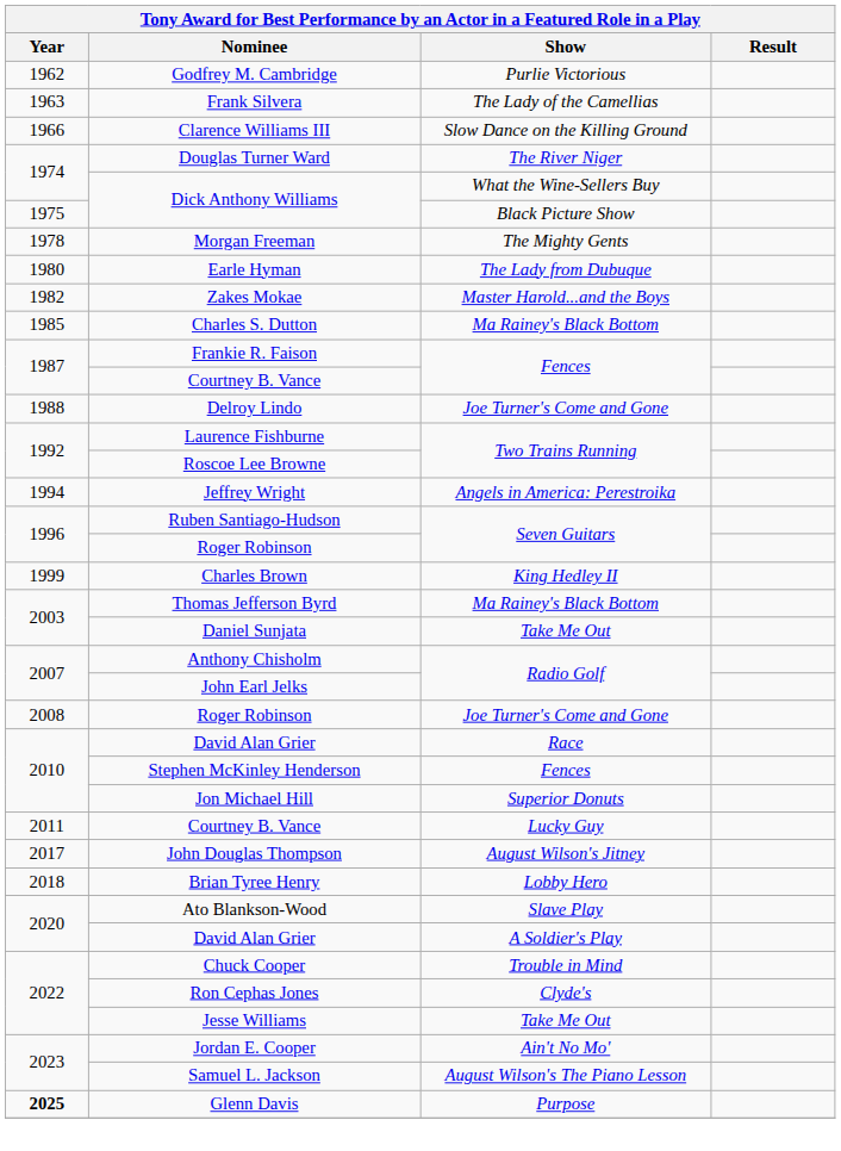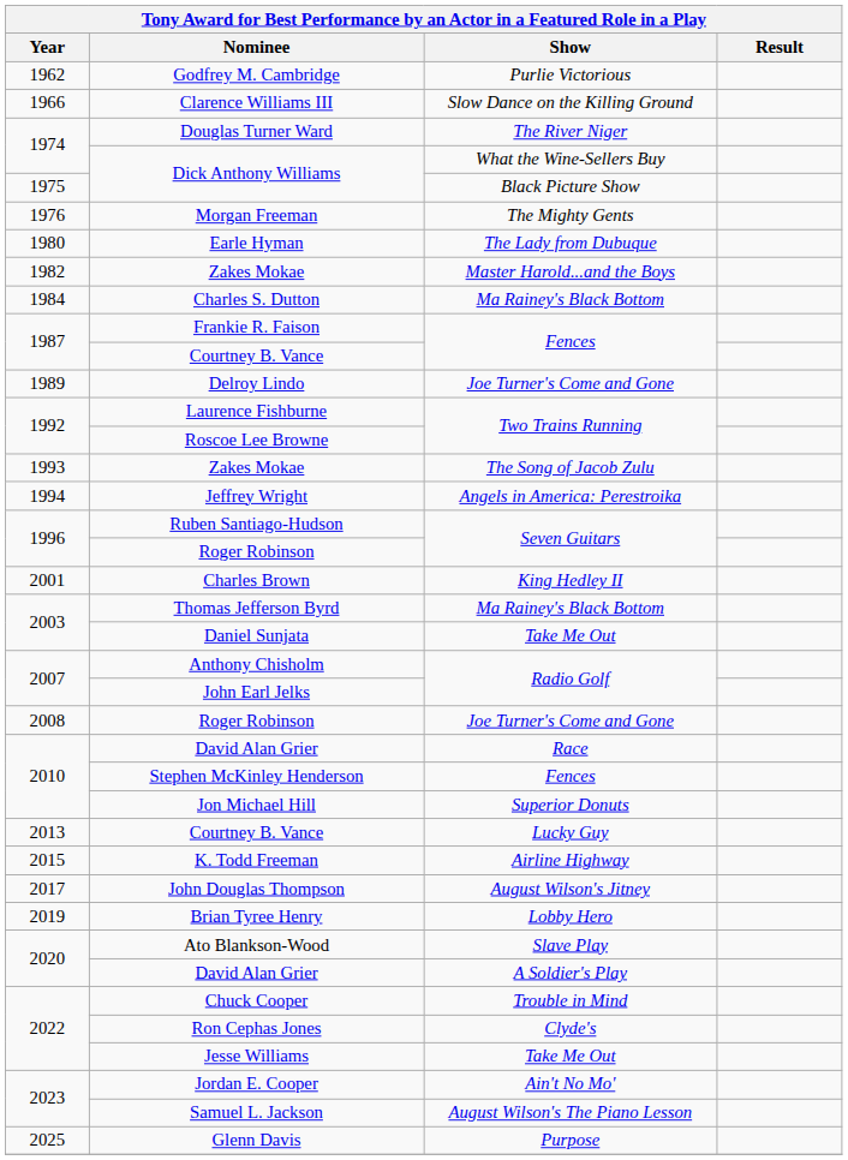 <table class="wikitable" width="60%" style="text-align: center">
 <tr>
 <th colspan="4"><a href='#'>Tony Award for Best Performance by an Actor in a Featured Role in a Play</a></th>
 </tr>
 <tr>
 <th style="width:10%;">Year</th>
 <th style="width:40%;">Nominee</th>
 <th style="width:35%;">Show</th>
 <th style="width:15%;">Result</th>
 </tr>
 <tr>
 <td>1962</td>
 <td><a href='#'>Godfrey M. Cambridge</a></td>
 <td><em>Purlie Victorious</em></td>
-<td></td>
-</tr>
-<tr>
-<td>1963</td>
-<td><a href='#'>Frank Silvera</a></td>
-<td><em>The Lady of the Camellias</em></td>
 <td></td>
 </tr>
 <tr>
 <td>1966</td>
 <td><a href='#'>Clarence Williams III</a></td>
 <td><em>Slow Dance on the Killing Ground</em></td>
 <td></td>
 </tr>
 <tr>
 <td rowspan="2">1974</td>
 <td><a href='#'>Douglas Turner Ward</a></td>
 <td><em><a href='#'>The River Niger</a></em></td>
 <td></td>
 </tr>
 <tr>
 <td rowspan="2"><a href='#'>Dick Anthony Williams</a></td>
 <td><em>What the Wine-Sellers Buy</em></td>
 <td></td>
 </tr>
 <tr>
 <td>1975</td>
 <td><em>Black Picture Show</em></td>
 <td></td>
 </tr>
 <tr>
-<td>1978</td>
+<td>1976</td>
 <td><a href='#'>Morgan Freeman</a></td>
 <td><em>The Mighty Gents</em></td>
 <td></td>
 </tr>
 <tr>
 <td>1980</td>
 <td><a href='#'>Earle Hyman</a></td>
 <td><em><a href='#'>The Lady from Dubuque</a></em></td>
 <td></td>
 </tr>
 <tr>
 <td>1982</td>
 <td><a href='#'>Zakes Mokae</a></td>
 <td><em><a href='#'>Master Harold...and the Boys</a></em></td>
 <td></td>
 </tr>
 <tr>
-<td>1985</td>
+<td>1984</td>
 <td><a href='#'>Charles S. Dutton</a></td>
 <td><em><a href='#'>Ma Rainey's Black Bottom</a></em></td>
 <td></td>
 </tr>
 <tr>
 <td rowspan="2">1987</td>
 <td><a href='#'>Frankie R. Faison</a></td>
 <td rowspan="2"><em><a href='#'>Fences</a></em></td>
 <td></td>
 </tr>
 <tr>
 <td><a href='#'>Courtney B. Vance</a></td>
 <td></td>
 </tr>
 <tr>
-<td>1988</td>
+<td>1989</td>
 <td><a href='#'>Delroy Lindo</a></td>
 <td><em><a href='#'>Joe Turner's Come and Gone</a></em></td>
 <td></td>
 </tr>
 <tr>
 <td rowspan="2">1992</td>
 <td><a href='#'>Laurence Fishburne</a></td>
 <td rowspan="2"><em><a href='#'>Two Trains Running</a></em></td>
 <td></td>
 </tr>
 <tr>
 <td><a href='#'>Roscoe Lee Browne</a></td>
+<td></td>
+</tr>
+<tr>
+<td>1993</td>
+<td><a href='#'>Zakes Mokae</a></td>
+<td><em><a href='#'>The Song of Jacob Zulu</a></em></td>
 <td></td>
 </tr>
 <tr>
 <td>1994</td>
 <td><a href='#'>Jeffrey Wright</a></td>
 <td><em><a href='#'>Angels in America: Perestroika</a></em></td>
 <td></td>
 </tr>
 <tr>
 <td rowspan="2">1996</td>
 <td><a href='#'>Ruben Santiago-Hudson</a></td>
 <td rowspan="2"><em><a href='#'>Seven Guitars</a></em></td>
 <td></td>
 </tr>
 <tr>
 <td><a href='#'>Roger Robinson</a></td>
 <td></td>
 </tr>
 <tr>
-<td>1999</td>
+<td>2001</td>
 <td><a href='#'>Charles Brown</a></td>
 <td><em><a href='#'>King Hedley II</a></em></td>
 <td></td>
 </tr>
 <tr>
 <td rowspan="2">2003</td>
 <td><a href='#'>Thomas Jefferson Byrd</a></td>
 <td><em><a href='#'>Ma Rainey's Black Bottom</a></em></td>
 <td></td>
 </tr>
 <tr>
 <td><a href='#'>Daniel Sunjata</a></td>
 <td><em><a href='#'>Take Me Out</a></em></td>
 <td></td>
 </tr>
 <tr>
 <td rowspan="2">2007</td>
 <td><a href='#'>Anthony Chisholm</a></td>
 <td rowspan="2"><em><a href='#'>Radio Golf</a></em></td>
 <td></td>
 </tr>
 <tr>
 <td><a href='#'>John Earl Jelks</a></td>
 <td></td>
 </tr>
 <tr>
 <td>2008</td>
 <td><a href='#'>Roger Robinson</a></td>
 <td><em><a href='#'>Joe Turner's Come and Gone</a></em></td>
 <td></td>
 </tr>
 <tr>
 <td rowspan="3">2010</td>
 <td><a href='#'>David Alan Grier</a></td>
 <td><em><a href='#'>Race</a></em></td>
 <td></td>
 </tr>
 <tr>
 <td><a href='#'>Stephen McKinley Henderson</a></td>
 <td><em><a href='#'>Fences</a></em></td>
 <td></td>
 </tr>
 <tr>
 <td><a href='#'>Jon Michael Hill</a></td>
 <td><em><a href='#'>Superior Donuts</a></em></td>
 <td></td>
 </tr>
 <tr>
-<td>2011</td>
+<td>2013</td>
 <td><a href='#'>Courtney B. Vance</a></td>
 <td><em><a href='#'>Lucky Guy</a></em></td>
+<td></td>
+</tr>
+<tr>
+<td>2015</td>
+<td><a href='#'>K. Todd Freeman</a></td>
+<td><em><a href='#'>Airline Highway</a></em></td>
 <td></td>
 </tr>
 <tr>
 <td>2017</td>
 <td><a href='#'>John Douglas Thompson</a></td>
 <td><em><a href='#'>August Wilson's Jitney</a></em></td>
 <td></td>
 </tr>
 <tr>
-<td>2018</td>
+<td>2019</td>
 <td><a href='#'>Brian Tyree Henry</a></td>
 <td><em><a href='#'>Lobby Hero</a></em></td>
 <td></td>
 </tr>
 <tr>
 <td rowspan="2">2020</td>
 <td>Ato Blankson-Wood</td>
 <td><em><a href='#'>Slave Play</a></em></td>
 <td></td>
 </tr>
 <tr>
 <td><a href='#'>David Alan Grier</a></td>
 <td><em><a href='#'>A Soldier's Play</a></em></td>
 <td></td>
 </tr>
 <tr>
 <td rowspan="3">2022</td>
 <td><a href='#'>Chuck Cooper</a></td>
 <td><em><a href='#'>Trouble in Mind</a></em></td>
 <td></td>
 </tr>
 <tr>
 <td><a href='#'>Ron Cephas Jones</a></td>
 <td><em><a href='#'>Clyde's</a></em></td>
 <td></td>
 </tr>
 <tr>
 <td><a href='#'>Jesse Williams</a></td>
 <td><em><a href='#'>Take Me Out</a></em></td>
 <td></td>
 </tr>
 <tr>
 <td rowspan="2">2023</td>
 <td><a href='#'>Jordan E. Cooper</a></td>
 <td><em><a href='#'>Ain't No Mo'</a></em></td>
 <td></td>
 </tr>
 <tr>
 <td><a href='#'>Samuel L. Jackson</a></td>
 <td><em><a href='#'>August Wilson's The Piano Lesson</a></em></td>
 <td></td>
 </tr>
 <tr>
-<td><strong>2025</strong></td>
+<td>2025</td>
 <td><a href='#'>Glenn Davis</a></td>
 <td><em><a href='#'>Purpose</a></em></td>
 <td></td>
 </tr>
 <tr>
 </tr>
 </table>
